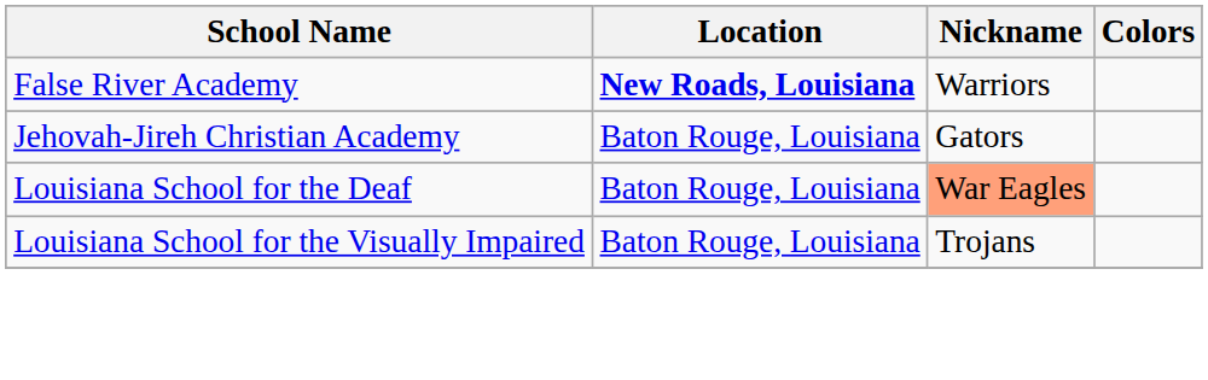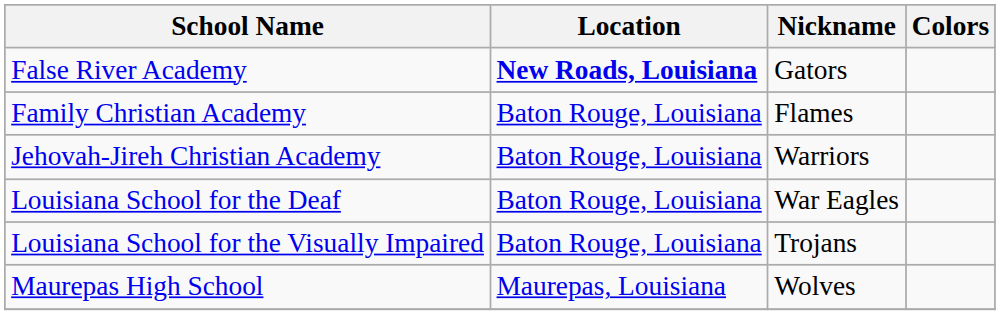 <table class="wikitable">
 <tr>
 <th>School Name</th>
 <th>Location</th>
 <th>Nickname</th>
 <th>Colors</th>
 </tr>
 <tr>
 <td><a href='#'>False River Academy</a></td>
 <td><strong><a href='#'>New Roads, Louisiana</a></strong></td>
-<td>Warriors</td>
+<td>Gators</td>
 <td> </td>
+</tr>
+<tr>
+<td><a href='#'>Family Christian Academy</a></td>
+<td><a href='#'>Baton Rouge, Louisiana</a></td>
+<td>Flames</td>
+<td>  </td>
 </tr>
 <tr>
 <td><a href='#'>Jehovah-Jireh Christian Academy</a></td>
 <td><a href='#'>Baton Rouge, Louisiana</a></td>
-<td>Gators</td>
+<td>Warriors</td>
 <td>  </td>
 </tr>
 <tr>
 <td><a href='#'>Louisiana School for the Deaf</a></td>
 <td><a href='#'>Baton Rouge, Louisiana</a></td>
-<td style="background: lightsalmon;">War Eagles</td>
+<td>War Eagles</td>
 <td> </td>
 </tr>
 <tr>
 <td><a href='#'>Louisiana School for the Visually Impaired</a></td>
 <td><a href='#'>Baton Rouge, Louisiana</a></td>
 <td>Trojans</td>
 <td> </td>
 </tr>
 <tr>
+<td><a href='#'>Maurepas High School</a></td>
+<td><a href='#'>Maurepas, Louisiana</a></td>
+<td>Wolves</td>
+<td> </td>
+</tr>
+<tr>
 </tr>
 </table>
